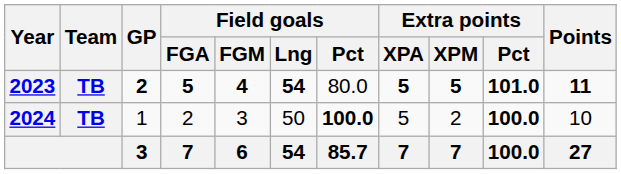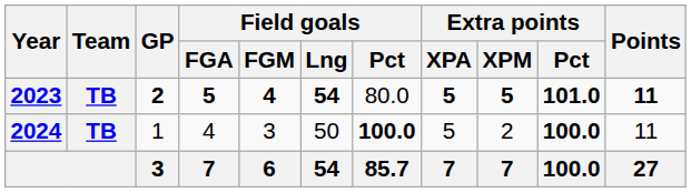 <table class="wikitable" style="text-align:center;">
 <tr>
 <th rowspan="2">Year</th>
 <th rowspan="2">Team</th>
 <th rowspan="2">GP</th>
 <th colspan="4">Field goals</th>
 <th colspan="3">Extra points</th>
 <th rowspan="2">Points</th>
 </tr>
 <tr>
 <th>FGA</th>
 <th>FGM</th>
 <th>Lng</th>
 <th>Pct</th>
 <th>XPA</th>
 <th>XPM</th>
 <th>Pct</th>
 </tr>
 <tr>
 <th><a href='#'>2023</a></th>
 <th><a href='#'>TB</a></th>
 <td><strong>2</strong></td>
 <td><strong>5</strong></td>
 <td><strong>4</strong></td>
 <td><strong>54</strong></td>
 <td>80.0</td>
 <td><strong>5</strong></td>
 <td><strong>5</strong></td>
 <td><strong>101.0</strong></td>
 <td><strong>11</strong></td>
 </tr>
 <tr>
 <th><a href='#'>2024</a></th>
 <th><a href='#'>TB</a></th>
 <td>1</td>
-<td>2</td>
+<td>4</td>
 <td>3</td>
 <td>50</td>
 <td><strong>100.0</strong></td>
 <td>5</td>
 <td>2</td>
 <td><strong>100.0</strong></td>
-<td>10</td>
+<td>11</td>
 </tr>
 <tr>
 <th colspan="2"></th>
 <th>3</th>
 <th>7</th>
 <th>6</th>
 <th>54</th>
 <th>85.7</th>
 <th>7</th>
 <th>7</th>
 <th>100.0</th>
 <th>27</th>
 </tr>
 </table>
